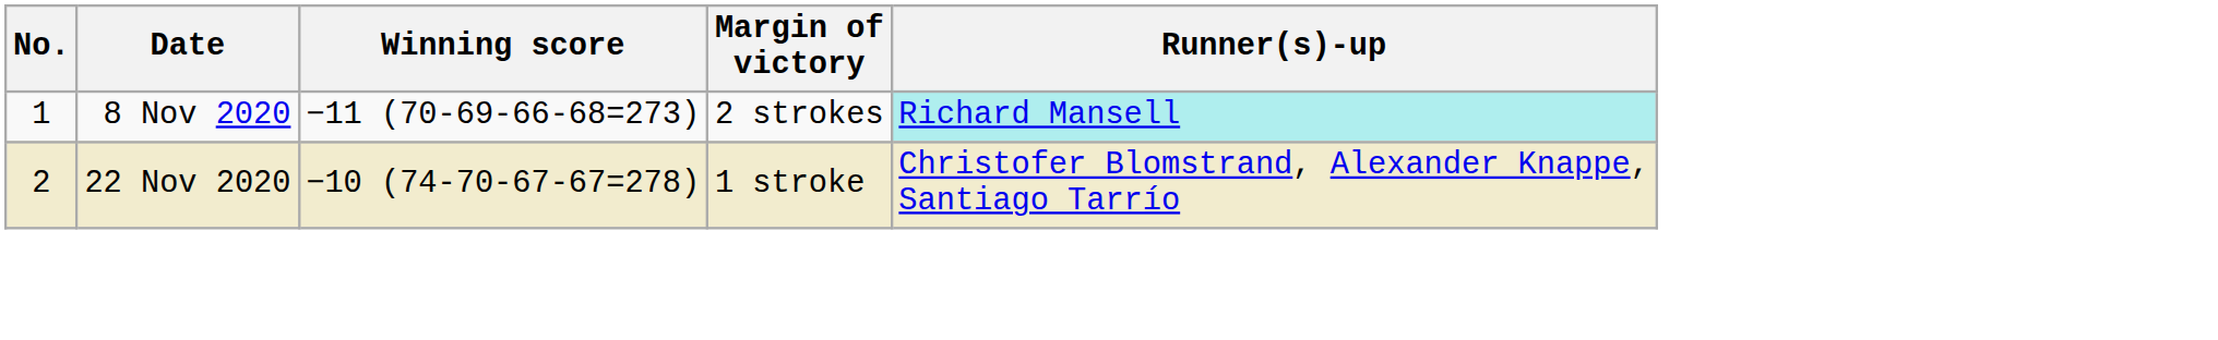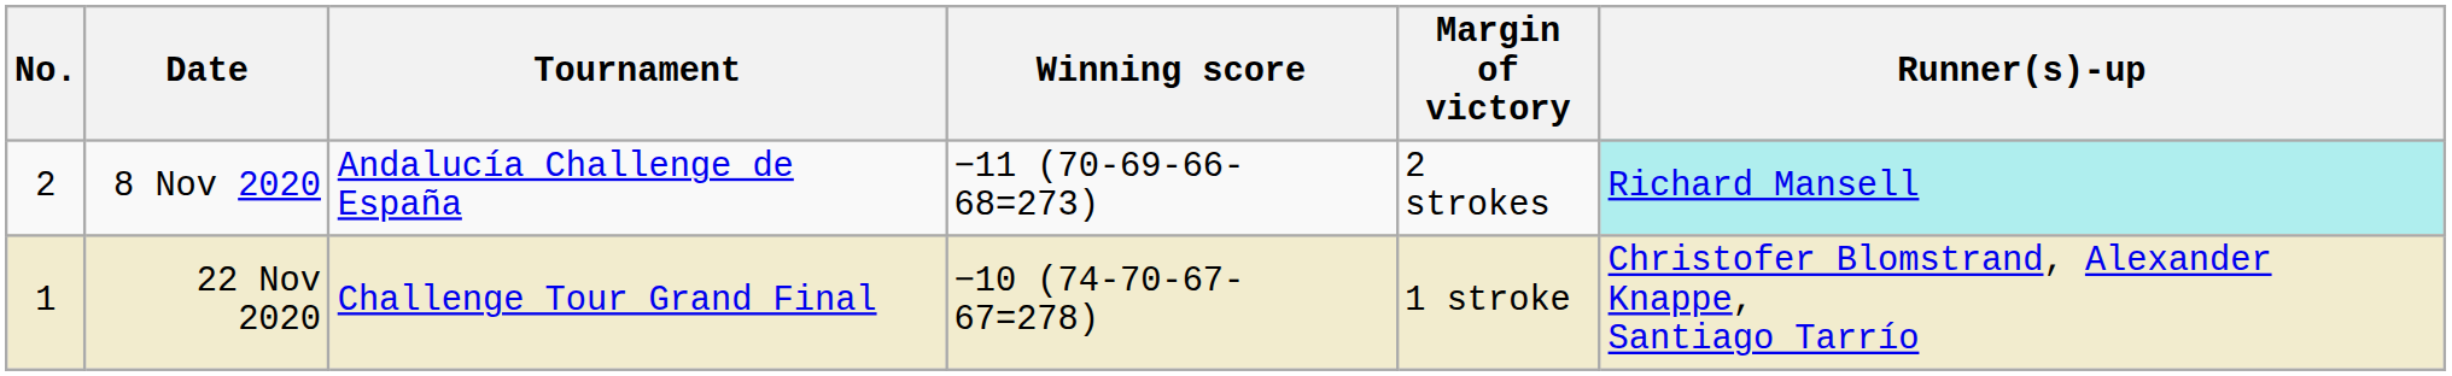 <table class="wikitable" style="font-size:95%;">
 <tr>
 <th>No.</th>
 <th>Date</th>
+<th>Tournament</th>
 <th>Winning score</th>
 <th>Margin of<br>victory</th>
 <th>Runner(s)-up</th>
 </tr>
 <tr>
-<td align=center>1</td>
+<td align=center>2</td>
 <td align=right>8 Nov <a href='#'>2020</a></td>
+<td><a href='#'>Andalucía Challenge de España</a></td>
 <td>−11 (70-69-66-68=273)</td>
 <td>2 strokes</td>
 <td style="background: paleturquoise;"> <a href='#'>Richard Mansell</a></td>
 </tr>
 <tr style="background:#f2ecce;">
-<td align=center>2</td>
+<td align=center>1</td>
 <td align=right>22 Nov 2020</td>
+<td><a href='#'>Challenge Tour Grand Final</a></td>
 <td>−10 (74-70-67-67=278)</td>
 <td>1 stroke</td>
 <td> <a href='#'>Christofer Blomstrand</a>,  <a href='#'>Alexander Knappe</a>,<br> <a href='#'>Santiago Tarrío</a></td>
 </tr>
 </table>
